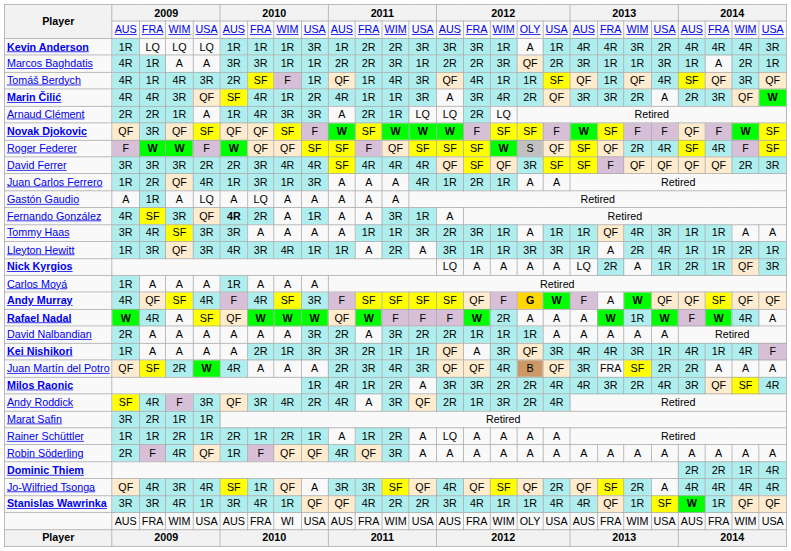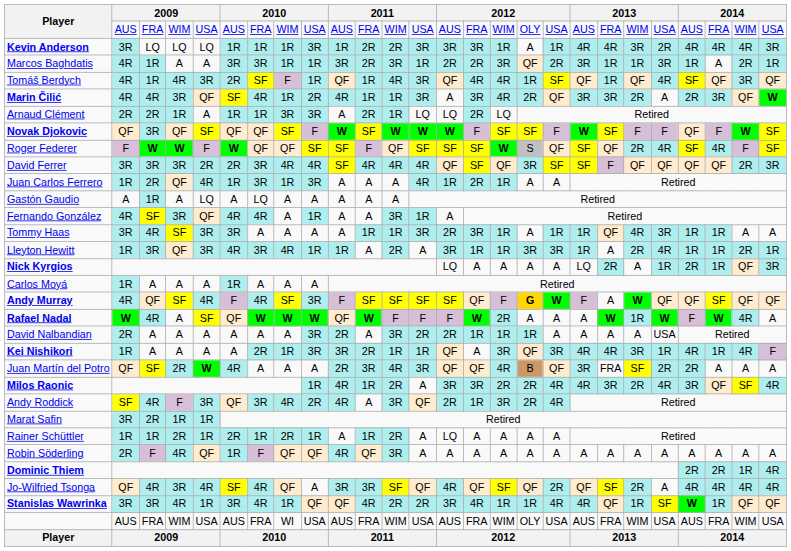 <table class=wikitable style=text-align:center;font-size:85%>
 <tr>
 <th rowspan=2>Player</th>
 <th colspan=4>2009</th>
 <th colspan=4>2010</th>
 <th colspan=4>2011</th>
 <th colspan=5>2012</th>
 <th colspan=4>2013</th>
 <th colspan=4>2014</th>
 </tr>
 <tr>
 <td><a href='#'>AUS</a></td>
 <td><a href='#'>FRA</a></td>
 <td><a href='#'>WIM</a></td>
 <td><a href='#'>USA</a></td>
 <td><a href='#'>AUS</a></td>
 <td><a href='#'>FRA</a></td>
 <td><a href='#'>WIM</a></td>
 <td><a href='#'>USA</a></td>
 <td><a href='#'>AUS</a></td>
 <td><a href='#'>FRA</a></td>
 <td><a href='#'>WIM</a></td>
 <td><a href='#'>USA</a></td>
 <td><a href='#'>AUS</a></td>
 <td><a href='#'>FRA</a></td>
 <td><a href='#'>WIM</a></td>
 <td><a href='#'>OLY</a></td>
 <td><a href='#'>USA</a></td>
 <td><a href='#'>AUS</a></td>
 <td><a href='#'>FRA</a></td>
 <td><a href='#'>WIM</a></td>
 <td><a href='#'>USA</a></td>
 <td><a href='#'>AUS</a></td>
 <td><a href='#'>FRA</a></td>
 <td><a href='#'>WIM</a></td>
 <td><a href='#'>USA</a></td>
 </tr>
 <tr>
 <td align=left> <strong><a href='#'>Kevin Anderson</a></strong></td>
-<td bgcolor=afeeee>1R</td>
+<td bgcolor=afeeee>3R</td>
 <td>LQ</td>
 <td>LQ</td>
 <td>LQ</td>
 <td bgcolor=afeeee>1R</td>
 <td bgcolor=afeeee>1R</td>
 <td bgcolor=afeeee>1R</td>
 <td bgcolor=afeeee>3R</td>
 <td bgcolor=afeeee>1R</td>
 <td bgcolor=afeeee>2R</td>
 <td bgcolor=afeeee>2R</td>
 <td bgcolor=afeeee>3R</td>
 <td bgcolor=afeeee>3R</td>
 <td bgcolor=afeeee>3R</td>
 <td bgcolor=afeeee>1R</td>
 <td>A</td>
 <td bgcolor=afeeee>1R</td>
 <td bgcolor=afeeee>4R</td>
 <td bgcolor=afeeee>4R</td>
 <td bgcolor=afeeee>3R</td>
 <td bgcolor=afeeee>2R</td>
 <td bgcolor=afeeee>4R</td>
 <td bgcolor=afeeee>4R</td>
 <td bgcolor=afeeee>4R</td>
 <td bgcolor=afeeee>3R</td>
 </tr>
 <tr>
 <td align=left> <a href='#'>Marcos Baghdatis</a></td>
 <td bgcolor=afeeee>4R</td>
 <td bgcolor=afeeee>1R</td>
 <td>A</td>
 <td>A</td>
 <td bgcolor=afeeee>3R</td>
 <td bgcolor=afeeee>3R</td>
 <td bgcolor=afeeee>1R</td>
 <td bgcolor=afeeee>1R</td>
-<td bgcolor=afeeee>2R</td>
+<td bgcolor=afeeee>3R</td>
 <td bgcolor=afeeee>2R</td>
 <td bgcolor=afeeee>3R</td>
 <td bgcolor=afeeee>1R</td>
 <td bgcolor=afeeee>2R</td>
 <td bgcolor=afeeee>2R</td>
 <td bgcolor=afeeee>3R</td>
 <td bgcolor=ffebcd>QF</td>
 <td bgcolor=afeeee>2R</td>
 <td bgcolor=afeeee>3R</td>
 <td bgcolor=afeeee>1R</td>
 <td bgcolor=afeeee>1R</td>
 <td bgcolor=afeeee>3R</td>
 <td bgcolor=afeeee>1R</td>
 <td>A</td>
 <td bgcolor=afeeee>2R</td>
 <td bgcolor=afeeee>1R</td>
 </tr>
 <tr>
 <td align=left> <a href='#'>Tomáš Berdych</a></td>
 <td bgcolor=afeeee>4R</td>
 <td bgcolor=afeeee>1R</td>
 <td bgcolor=afeeee>4R</td>
 <td bgcolor=afeeee>3R</td>
 <td bgcolor=afeeee>2R</td>
 <td bgcolor=yellow>SF</td>
 <td bgcolor=thistle>F</td>
 <td bgcolor=afeeee>1R</td>
 <td bgcolor=ffebcd>QF</td>
 <td bgcolor=afeeee>1R</td>
 <td bgcolor=afeeee>4R</td>
 <td bgcolor=afeeee>3R</td>
 <td bgcolor=ffebcd>QF</td>
 <td bgcolor=afeeee>4R</td>
-<td bgcolor=afeeee>1R</td>
+<td bgcolor=afeeee>4R</td>
 <td bgcolor=afeeee>1R</td>
 <td bgcolor=yellow>SF</td>
 <td bgcolor=ffebcd>QF</td>
 <td bgcolor=afeeee>1R</td>
 <td bgcolor=ffebcd>QF</td>
 <td bgcolor=afeeee>4R</td>
 <td bgcolor=yellow>SF</td>
 <td bgcolor=ffebcd>QF</td>
 <td bgcolor=afeeee>3R</td>
 <td bgcolor=ffebcd>QF</td>
 </tr>
 <tr>
 <td align=left> <strong><a href='#'>Marin Čilić</a></strong></td>
 <td bgcolor=afeeee>4R</td>
 <td bgcolor=afeeee>4R</td>
 <td bgcolor=afeeee>3R</td>
 <td bgcolor=ffebcd>QF</td>
 <td bgcolor=yellow>SF</td>
 <td bgcolor=afeeee>4R</td>
 <td bgcolor=afeeee>1R</td>
 <td bgcolor=afeeee>2R</td>
 <td bgcolor=afeeee>4R</td>
 <td bgcolor=afeeee>1R</td>
 <td bgcolor=afeeee>1R</td>
 <td bgcolor=afeeee>3R</td>
 <td>A</td>
 <td bgcolor=afeeee>3R</td>
 <td bgcolor=afeeee>4R</td>
 <td bgcolor=afeeee>2R</td>
 <td bgcolor=ffebcd>QF</td>
 <td bgcolor=afeeee>3R</td>
 <td bgcolor=afeeee>3R</td>
 <td bgcolor=afeeee>2R</td>
 <td>A</td>
 <td bgcolor=afeeee>2R</td>
 <td bgcolor=afeeee>3R</td>
 <td bgcolor=ffebcd>QF</td>
 <td bgcolor=lime><strong>W</strong></td>
 </tr>
 <tr>
 <td align=left> <a href='#'>Arnaud Clément</a></td>
 <td bgcolor=afeeee>2R</td>
 <td bgcolor=afeeee>2R</td>
 <td bgcolor=afeeee>1R</td>
 <td>A</td>
 <td bgcolor=afeeee>1R</td>
-<td bgcolor=afeeee>4R</td>
+<td bgcolor=afeeee>1R</td>
 <td bgcolor=afeeee>3R</td>
 <td bgcolor=afeeee>3R</td>
 <td>A</td>
 <td bgcolor=afeeee>2R</td>
 <td bgcolor=afeeee>1R</td>
 <td>LQ</td>
 <td>LQ</td>
 <td bgcolor=afeeee>2R</td>
 <td>LQ</td>
 <td colspan=10>Retired</td>
 </tr>
 <tr>
 <td align=left> <strong><a href='#'>Novak Djokovic</a></strong></td>
 <td bgcolor=ffebcd>QF</td>
 <td bgcolor=afeeee>3R</td>
 <td bgcolor=ffebcd>QF</td>
 <td bgcolor=yellow>SF</td>
 <td bgcolor=ffebcd>QF</td>
 <td bgcolor=ffebcd>QF</td>
 <td bgcolor=yellow>SF</td>
 <td bgcolor=thistle>F</td>
 <td bgcolor=lime><strong>W</strong></td>
 <td bgcolor=yellow>SF</td>
 <td bgcolor=lime><strong>W</strong></td>
 <td bgcolor=lime><strong>W</strong></td>
 <td bgcolor=lime><strong>W</strong></td>
 <td bgcolor=thistle>F</td>
 <td bgcolor=yellow>SF</td>
 <td bgcolor=yellow>SF</td>
 <td bgcolor=thistle>F</td>
 <td bgcolor=lime><strong>W</strong></td>
 <td bgcolor=yellow>SF</td>
 <td bgcolor=thistle>F</td>
 <td bgcolor=thistle>F</td>
 <td bgcolor=ffebcd>QF</td>
 <td bgcolor=thistle>F</td>
 <td bgcolor=lime><strong>W</strong></td>
 <td bgcolor=yellow>SF</td>
 </tr>
 <tr>
 <td align=left> <a href='#'>Roger Federer</a></td>
 <td bgcolor=thistle>F</td>
 <td bgcolor=lime><strong>W</strong></td>
 <td bgcolor=lime><strong>W</strong></td>
 <td bgcolor=thistle>F</td>
 <td bgcolor=lime><strong>W</strong></td>
 <td bgcolor=ffebcd>QF</td>
 <td bgcolor=ffebcd>QF</td>
 <td bgcolor=yellow>SF</td>
 <td bgcolor=yellow>SF</td>
 <td bgcolor=thistle>F</td>
 <td bgcolor=ffebcd>QF</td>
 <td bgcolor=yellow>SF</td>
 <td bgcolor=yellow>SF</td>
 <td bgcolor=yellow>SF</td>
 <td bgcolor=lime><strong>W</strong></td>
 <td bgcolor=silver>S</td>
 <td bgcolor=ffebcd>QF</td>
 <td bgcolor=yellow>SF</td>
 <td bgcolor=ffebcd>QF</td>
 <td bgcolor=afeeee>2R</td>
 <td bgcolor=afeeee>4R</td>
 <td bgcolor=yellow>SF</td>
 <td bgcolor=afeeee>4R</td>
 <td bgcolor=thistle>F</td>
 <td bgcolor=yellow>SF</td>
 </tr>
 <tr>
 <td align=left> <a href='#'>David Ferrer</a></td>
 <td bgcolor=afeeee>3R</td>
 <td bgcolor=afeeee>3R</td>
 <td bgcolor=afeeee>3R</td>
 <td bgcolor=afeeee>2R</td>
 <td bgcolor=afeeee>2R</td>
 <td bgcolor=afeeee>3R</td>
 <td bgcolor=afeeee>4R</td>
 <td bgcolor=afeeee>4R</td>
 <td bgcolor=yellow>SF</td>
 <td bgcolor=afeeee>4R</td>
 <td bgcolor=afeeee>4R</td>
 <td bgcolor=afeeee>4R</td>
 <td bgcolor=ffebcd>QF</td>
 <td bgcolor=yellow>SF</td>
 <td bgcolor=ffebcd>QF</td>
 <td bgcolor=afeeee>3R</td>
 <td bgcolor=yellow>SF</td>
 <td bgcolor=yellow>SF</td>
 <td bgcolor=thistle>F</td>
 <td bgcolor=ffebcd>QF</td>
 <td bgcolor=ffebcd>QF</td>
 <td bgcolor=ffebcd>QF</td>
 <td bgcolor=ffebcd>QF</td>
 <td bgcolor=afeeee>2R</td>
 <td bgcolor=afeeee>3R</td>
 </tr>
 <tr>
 <td align=left> <a href='#'>Juan Carlos Ferrero</a></td>
 <td bgcolor=afeeee>1R</td>
 <td bgcolor=afeeee>2R</td>
 <td bgcolor=ffebcd>QF</td>
 <td bgcolor=afeeee>4R</td>
 <td bgcolor=afeeee>1R</td>
 <td bgcolor=afeeee>3R</td>
 <td bgcolor=afeeee>1R</td>
 <td bgcolor=afeeee>3R</td>
 <td>A</td>
 <td>A</td>
 <td>A</td>
 <td bgcolor=afeeee>4R</td>
 <td bgcolor=afeeee>1R</td>
 <td bgcolor=afeeee>2R</td>
 <td bgcolor=afeeee>1R</td>
 <td>A</td>
 <td>A</td>
 <td colspan=8>Retired</td>
 </tr>
 <tr>
 <td align=left> <a href='#'>Gastón Gaudio</a></td>
 <td>A</td>
 <td bgcolor=afeeee>1R</td>
 <td>A</td>
 <td>LQ</td>
 <td>A</td>
 <td>LQ</td>
 <td>A</td>
 <td>A</td>
 <td>A</td>
 <td>A</td>
 <td>A</td>
 <td colspan=21>Retired</td>
 </tr>
 <tr>
 <td align=left> <a href='#'>Fernando González</a></td>
 <td bgcolor=afeeee>4R</td>
 <td bgcolor=yellow>SF</td>
 <td bgcolor=afeeee>3R</td>
 <td bgcolor=ffebcd>QF</td>
-<td bgcolor=afeeee><strong>4R</strong></td>
-<td bgcolor=afeeee>2R</td>
+<td bgcolor=afeeee>4R</td>
+<td bgcolor=afeeee>4R</td>
 <td>A</td>
 <td bgcolor=afeeee>1R</td>
 <td>A</td>
 <td>A</td>
 <td bgcolor=afeeee>3R</td>
 <td bgcolor=afeeee>1R</td>
 <td>A</td>
 <td colspan=12>Retired</td>
 </tr>
 <tr>
 <td align=left> <a href='#'>Tommy Haas</a></td>
 <td bgcolor=afeeee>3R</td>
 <td bgcolor=afeeee>4R</td>
 <td bgcolor=yellow>SF</td>
 <td bgcolor=afeeee>3R</td>
 <td bgcolor=afeeee>3R</td>
 <td>A</td>
 <td>A</td>
 <td>A</td>
 <td>A</td>
 <td bgcolor=afeeee>1R</td>
 <td bgcolor=afeeee>1R</td>
 <td bgcolor=afeeee>3R</td>
 <td bgcolor=afeeee>2R</td>
 <td bgcolor=afeeee>3R</td>
 <td bgcolor=afeeee>1R</td>
 <td>A</td>
 <td bgcolor=afeeee>1R</td>
 <td bgcolor=afeeee>1R</td>
 <td bgcolor=ffebcd>QF</td>
 <td bgcolor=afeeee>4R</td>
 <td bgcolor=afeeee>3R</td>
 <td bgcolor=afeeee>1R</td>
 <td bgcolor=afeeee>1R</td>
 <td>A</td>
 <td>A</td>
 </tr>
 <tr>
 <td align=left> <a href='#'>Lleyton Hewitt</a></td>
 <td bgcolor=afeeee>1R</td>
 <td bgcolor=afeeee>3R</td>
 <td bgcolor=ffebcd>QF</td>
 <td bgcolor=afeeee>3R</td>
 <td bgcolor=afeeee>4R</td>
 <td bgcolor=afeeee>3R</td>
 <td bgcolor=afeeee>4R</td>
 <td bgcolor=afeeee>1R</td>
 <td bgcolor=afeeee>1R</td>
 <td>A</td>
 <td bgcolor=afeeee>2R</td>
 <td>A</td>
 <td bgcolor=afeeee>3R</td>
 <td bgcolor=afeeee>1R</td>
 <td bgcolor=afeeee>1R</td>
 <td bgcolor=afeeee>3R</td>
 <td bgcolor=afeeee>3R</td>
 <td bgcolor=afeeee>1R</td>
 <td>A</td>
 <td bgcolor=afeeee>2R</td>
 <td bgcolor=afeeee>4R</td>
 <td bgcolor=afeeee>1R</td>
 <td bgcolor=afeeee>1R</td>
 <td bgcolor=afeeee>2R</td>
 <td bgcolor=afeeee>1R</td>
 </tr>
 <tr>
 <td align=left> <strong><a href='#'>Nick Kyrgios</a></strong></td>
 <td colspan=12></td>
 <td>LQ</td>
 <td>A</td>
 <td>A</td>
 <td>A</td>
 <td>A</td>
 <td>LQ</td>
 <td bgcolor=afeeee>2R</td>
 <td>A</td>
 <td bgcolor=afeeee>1R</td>
 <td bgcolor=afeeee>2R</td>
 <td bgcolor=afeeee>1R</td>
 <td bgcolor=ffebcd>QF</td>
 <td bgcolor=afeeee>3R</td>
 </tr>
 <tr>
 <td align=left> <a href='#'>Carlos Moyá</a></td>
 <td bgcolor=afeeee>1R</td>
 <td>A</td>
 <td>A</td>
 <td>A</td>
 <td bgcolor=afeeee>1R</td>
 <td>A</td>
 <td>A</td>
 <td>A</td>
 <td colspan=17>Retired</td>
 </tr>
 <tr>
 <td align=left> <strong><a href='#'>Andy Murray</a></strong></td>
 <td bgcolor=afeeee>4R</td>
 <td bgcolor=ffebcd>QF</td>
 <td bgcolor=yellow>SF</td>
 <td bgcolor=afeeee>4R</td>
 <td bgcolor=thistle>F</td>
 <td bgcolor=afeeee>4R</td>
 <td bgcolor=yellow>SF</td>
 <td bgcolor=afeeee>3R</td>
 <td bgcolor=thistle>F</td>
 <td bgcolor=yellow>SF</td>
 <td bgcolor=yellow>SF</td>
 <td bgcolor=yellow>SF</td>
 <td bgcolor=yellow>SF</td>
 <td bgcolor=ffebcd>QF</td>
 <td bgcolor=thistle>F</td>
 <td bgcolor=gold><strong>G</strong></td>
 <td bgcolor=lime><strong>W</strong></td>
 <td bgcolor=thistle>F</td>
 <td>A</td>
 <td bgcolor=lime><strong>W</strong></td>
 <td bgcolor=ffebcd>QF</td>
 <td bgcolor=ffebcd>QF</td>
 <td bgcolor=yellow>SF</td>
 <td bgcolor=ffebcd>QF</td>
 <td bgcolor=ffebcd>QF</td>
 </tr>
 <tr>
 <td align=left> <strong><a href='#'>Rafael Nadal</a></strong></td>
 <td bgcolor=lime><strong>W</strong></td>
 <td bgcolor=afeeee>4R</td>
 <td>A</td>
 <td bgcolor=yellow>SF</td>
 <td bgcolor=ffebcd>QF</td>
 <td bgcolor=lime><strong>W</strong></td>
 <td bgcolor=lime><strong>W</strong></td>
 <td bgcolor=lime><strong>W</strong></td>
 <td bgcolor=ffebcd>QF</td>
 <td bgcolor=lime><strong>W</strong></td>
 <td bgcolor=thistle>F</td>
 <td bgcolor=thistle>F</td>
 <td bgcolor=thistle>F</td>
 <td bgcolor=lime><strong>W</strong></td>
 <td bgcolor=afeeee>2R</td>
 <td>A</td>
 <td>A</td>
 <td>A</td>
 <td bgcolor=lime><strong>W</strong></td>
 <td bgcolor=afeeee>1R</td>
 <td bgcolor=lime><strong>W</strong></td>
 <td bgcolor=thistle>F</td>
 <td bgcolor=lime><strong>W</strong></td>
 <td bgcolor=afeeee>4R</td>
 <td>A</td>
 </tr>
 <tr>
 <td align=left> <a href='#'>David Nalbandian</a></td>
 <td bgcolor=afeeee>2R</td>
 <td>A</td>
 <td>A</td>
 <td>A</td>
 <td>A</td>
 <td>A</td>
 <td>A</td>
 <td bgcolor=afeeee>3R</td>
 <td bgcolor=afeeee>2R</td>
 <td>A</td>
 <td bgcolor=afeeee>3R</td>
 <td bgcolor=afeeee>2R</td>
 <td bgcolor=afeeee>2R</td>
 <td bgcolor=afeeee>1R</td>
 <td bgcolor=afeeee>1R</td>
 <td bgcolor=afeeee>1R</td>
 <td>A</td>
 <td>A</td>
 <td>A</td>
 <td>A</td>
-<td>A</td>
+<td>USA</td>
 <td colspan=4>Retired</td>
 </tr>
 <tr>
 <td align=left> <strong><a href='#'>Kei Nishikori</a></strong></td>
 <td bgcolor=afeeee>1R</td>
 <td>A</td>
 <td>A</td>
 <td>A</td>
 <td>A</td>
 <td bgcolor=afeeee>2R</td>
 <td bgcolor=afeeee>1R</td>
 <td bgcolor=afeeee>3R</td>
 <td bgcolor=afeeee>3R</td>
 <td bgcolor=afeeee>2R</td>
 <td bgcolor=afeeee>1R</td>
 <td bgcolor=afeeee>1R</td>
 <td bgcolor=ffebcd>QF</td>
 <td>A</td>
 <td bgcolor=afeeee>3R</td>
 <td bgcolor=ffebcd>QF</td>
 <td bgcolor=afeeee>3R</td>
 <td bgcolor=afeeee>4R</td>
 <td bgcolor=afeeee>4R</td>
 <td bgcolor=afeeee>3R</td>
 <td bgcolor=afeeee>1R</td>
 <td bgcolor=afeeee>4R</td>
 <td bgcolor=afeeee>1R</td>
 <td bgcolor=afeeee>4R</td>
 <td bgcolor=thistle>F</td>
 </tr>
 <tr>
 <td align=left> <a href='#'>Juan Martín del Potro</a></td>
 <td bgcolor=ffebcd>QF</td>
 <td bgcolor=yellow>SF</td>
 <td bgcolor=afeeee>2R</td>
 <td bgcolor=lime><strong>W</strong></td>
 <td bgcolor=afeeee>4R</td>
 <td>A</td>
 <td>A</td>
 <td>A</td>
 <td bgcolor=afeeee>2R</td>
 <td bgcolor=afeeee>3R</td>
 <td bgcolor=afeeee>4R</td>
 <td bgcolor=afeeee>3R</td>
 <td bgcolor=ffebcd>QF</td>
 <td bgcolor=ffebcd>QF</td>
 <td bgcolor=afeeee>4R</td>
 <td bgcolor=cc9966>B</td>
 <td bgcolor=ffebcd>QF</td>
 <td bgcolor=afeeee>3R</td>
 <td>FRA</td>
 <td bgcolor=yellow>SF</td>
 <td bgcolor=afeeee>2R</td>
 <td bgcolor=afeeee>2R</td>
 <td>A</td>
 <td>A</td>
 <td>A</td>
 </tr>
 <tr>
 <td align=left> <strong><a href='#'>Milos Raonic</a></strong></td>
 <td colspan=7></td>
 <td bgcolor=afeeee>1R</td>
 <td bgcolor=afeeee>4R</td>
 <td bgcolor=afeeee>1R</td>
 <td bgcolor=afeeee>2R</td>
 <td>A</td>
 <td bgcolor=afeeee>3R</td>
 <td bgcolor=afeeee>3R</td>
 <td bgcolor=afeeee>2R</td>
 <td bgcolor=afeeee>2R </td>
 <td bgcolor=afeeee>4R</td>
 <td bgcolor=afeeee>4R</td>
 <td bgcolor=afeeee>3R</td>
 <td bgcolor=afeeee>2R</td>
 <td bgcolor=afeeee>4R</td>
 <td bgcolor=afeeee>3R</td>
 <td bgcolor=ffebcd>QF</td>
 <td bgcolor=yellow>SF</td>
 <td bgcolor=afeeee>4R</td>
 </tr>
 <tr>
 <td align=left> <a href='#'>Andy Roddick</a></td>
 <td bgcolor=yellow>SF</td>
 <td bgcolor=afeeee>4R</td>
 <td bgcolor=thistle>F</td>
 <td bgcolor=afeeee>3R</td>
 <td bgcolor=ffebcd>QF</td>
 <td bgcolor=afeeee>3R</td>
 <td bgcolor=afeeee>4R</td>
 <td bgcolor=afeeee>2R</td>
 <td bgcolor=afeeee>4R</td>
 <td>A</td>
 <td bgcolor=afeeee>3R</td>
 <td bgcolor=ffebcd>QF</td>
 <td bgcolor=afeeee>2R</td>
 <td bgcolor=afeeee>1R</td>
 <td bgcolor=afeeee>3R</td>
 <td bgcolor=afeeee>2R</td>
 <td bgcolor=afeeee>4R</td>
 <td colspan=8>Retired</td>
 </tr>
 <tr>
 <td align=left> <a href='#'>Marat Safin</a></td>
 <td bgcolor=afeeee>3R</td>
 <td bgcolor=afeeee>2R</td>
 <td bgcolor=afeeee>1R</td>
 <td bgcolor=afeeee>1R</td>
 <td colspan=21>Retired</td>
 </tr>
 <tr>
 <td align=left> <a href='#'>Rainer Schüttler</a></td>
 <td bgcolor=afeeee>1R</td>
 <td bgcolor=afeeee>1R</td>
 <td bgcolor=afeeee>2R</td>
 <td bgcolor=afeeee>1R</td>
 <td bgcolor=afeeee>2R</td>
 <td bgcolor=afeeee>1R</td>
 <td bgcolor=afeeee>2R</td>
 <td bgcolor=afeeee>1R</td>
 <td>A</td>
 <td bgcolor=afeeee>1R</td>
 <td bgcolor=afeeee>2R</td>
 <td>A</td>
 <td>LQ</td>
 <td>A</td>
 <td>A</td>
 <td>A</td>
 <td>A</td>
 <td colspan=8>Retired</td>
 </tr>
 <tr>
 <td align=left> <a href='#'>Robin Söderling</a></td>
 <td bgcolor=afeeee>2R</td>
 <td bgcolor=thistle>F</td>
 <td bgcolor=afeeee>4R</td>
 <td bgcolor=ffebcd>QF</td>
 <td bgcolor=afeeee>1R</td>
 <td bgcolor=thistle>F</td>
 <td bgcolor=ffebcd>QF</td>
 <td bgcolor=ffebcd>QF</td>
 <td bgcolor=afeeee>4R</td>
 <td bgcolor=ffebcd>QF</td>
 <td bgcolor=afeeee>3R</td>
 <td>A</td>
 <td>A</td>
 <td>A</td>
 <td>A</td>
 <td>A</td>
 <td>A</td>
 <td>A</td>
 <td>A</td>
 <td>A</td>
 <td>A</td>
 <td>A</td>
 <td>A</td>
 <td>A</td>
 <td>A</td>
 </tr>
 <tr>
 <td align=left> <strong><a href='#'>Dominic Thiem</a></strong></td>
 <td colspan=21></td>
 <td bgcolor=afeeee>2R</td>
 <td bgcolor=afeeee>2R</td>
 <td bgcolor=afeeee>1R</td>
 <td bgcolor=afeeee>4R</td>
 </tr>
 <tr>
 <td align=left> <a href='#'>Jo-Wilfried Tsonga</a></td>
 <td bgcolor=ffebcd>QF</td>
 <td bgcolor=afeeee>4R</td>
 <td bgcolor=afeeee>3R</td>
 <td bgcolor=afeeee>4R</td>
 <td bgcolor=yellow>SF</td>
-<td bgcolor=afeeee>1R</td>
+<td bgcolor=afeeee>4R</td>
 <td bgcolor=ffebcd>QF</td>
 <td>A</td>
 <td bgcolor=afeeee>3R</td>
 <td bgcolor=afeeee>3R</td>
 <td bgcolor=yellow>SF</td>
 <td bgcolor=ffebcd>QF</td>
 <td bgcolor=afeeee>4R</td>
 <td bgcolor=ffebcd>QF</td>
 <td bgcolor=yellow>SF</td>
 <td bgcolor=ffebcd>QF</td>
 <td bgcolor=afeeee>2R</td>
 <td bgcolor=ffebcd>QF</td>
 <td bgcolor=yellow>SF</td>
 <td bgcolor=afeeee>2R</td>
 <td>A</td>
 <td bgcolor=afeeee>4R</td>
 <td bgcolor=afeeee>4R</td>
 <td bgcolor=afeeee>4R</td>
 <td bgcolor=afeeee>4R</td>
 </tr>
 <tr>
 <td align=left> <strong><a href='#'>Stanislas Wawrinka</a></strong></td>
 <td bgcolor=afeeee>3R</td>
 <td bgcolor=afeeee>3R</td>
 <td bgcolor=afeeee>4R</td>
 <td bgcolor=afeeee>1R</td>
 <td bgcolor=afeeee>3R</td>
 <td bgcolor=afeeee>4R</td>
 <td bgcolor=afeeee>1R</td>
 <td bgcolor=ffebcd>QF</td>
 <td bgcolor=ffebcd>QF</td>
 <td bgcolor=afeeee>4R</td>
 <td bgcolor=afeeee>2R</td>
 <td bgcolor=afeeee>2R</td>
 <td bgcolor=afeeee>3R</td>
 <td bgcolor=afeeee>4R</td>
 <td bgcolor=afeeee>1R</td>
 <td bgcolor=afeeee>1R</td>
 <td bgcolor=afeeee>4R</td>
 <td bgcolor=afeeee>4R</td>
 <td bgcolor=ffebcd>QF</td>
 <td bgcolor=afeeee>1R</td>
 <td bgcolor=yellow>SF</td>
 <td bgcolor=lime><strong>W</strong></td>
 <td bgcolor=afeeee>1R</td>
 <td bgcolor=ffebcd>QF</td>
 <td bgcolor=ffebcd>QF</td>
 </tr>
 <tr>
 <td></td>
 <td>AUS</td>
 <td>FRA</td>
 <td>WIM</td>
 <td>USA</td>
 <td>AUS</td>
 <td>FRA</td>
 <td>WI</td>
 <td>USA</td>
 <td>AUS</td>
 <td>FRA</td>
 <td>WIM</td>
 <td>USA</td>
 <td>AUS</td>
 <td>FRA</td>
 <td>WIM</td>
 <td>OLY</td>
 <td>USA</td>
 <td>AUS</td>
 <td>FRA</td>
 <td>WIM</td>
 <td>USA</td>
 <td>AUS</td>
 <td>FRA</td>
 <td>WIM</td>
 <td>USA</td>
 </tr>
 <tr>
 <th>Player</th>
 <th colspan=4>2009</th>
 <th colspan=4>2010</th>
 <th colspan=4>2011</th>
 <th colspan=5>2012</th>
 <th colspan=4>2013</th>
 <th colspan=4>2014</th>
 </tr>
 </table>
